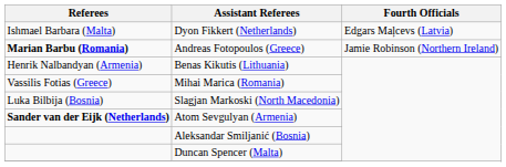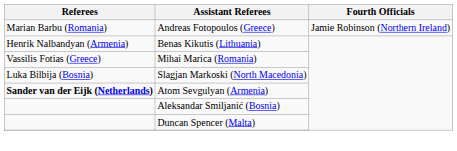 <table class="wikitable">
 <tr>
 <th>Referees</th>
 <th>Assistant Referees</th>
 <th>Fourth Officials</th>
 </tr>
 <tr>
-<td> Ishmael Barbara (<a href='#'>Malta</a>)</td>
-<td> Dyon Fikkert (<a href='#'>Netherlands</a>)</td>
-<td> Edgars Maļcevs (<a href='#'>Latvia</a>)</td>
-</tr>
-<tr>
-<td><strong> Marian Barbu (<a href='#'>Romania</a>)</strong></td>
+<td> Marian Barbu (<a href='#'>Romania</a>)</td>
 <td> Andreas Fotopoulos (<a href='#'>Greece</a>)</td>
 <td> Jamie Robinson (<a href='#'>Northern Ireland</a>)</td>
 </tr>
 <tr>
 <td> Henrik Nalbandyan (<a href='#'>Armenia</a>)</td>
 <td> Benas Kikutis (<a href='#'>Lithuania</a>)</td>
 </tr>
 <tr>
 <td> Vassilis Fotias (<a href='#'>Greece</a>)</td>
 <td> Mihai Marica (<a href='#'>Romania</a>)</td>
 </tr>
 <tr>
 <td> Luka Bilbija (<a href='#'>Bosnia</a>)</td>
 <td> Slagjan Markoski (<a href='#'>North Macedonia</a>)</td>
 </tr>
 <tr>
 <td><strong> Sander van der Eijk (<a href='#'>Netherlands</a>)</strong></td>
 <td> Atom Sevgulyan (<a href='#'>Armenia</a>)</td>
 </tr>
 <tr>
 <td></td>
 <td> Aleksandar Smiljanić (<a href='#'>Bosnia</a>)</td>
 </tr>
 <tr>
 <td></td>
 <td> Duncan Spencer (<a href='#'>Malta</a>)</td>
 </tr>
 <tr>
 </tr>
 </table>
